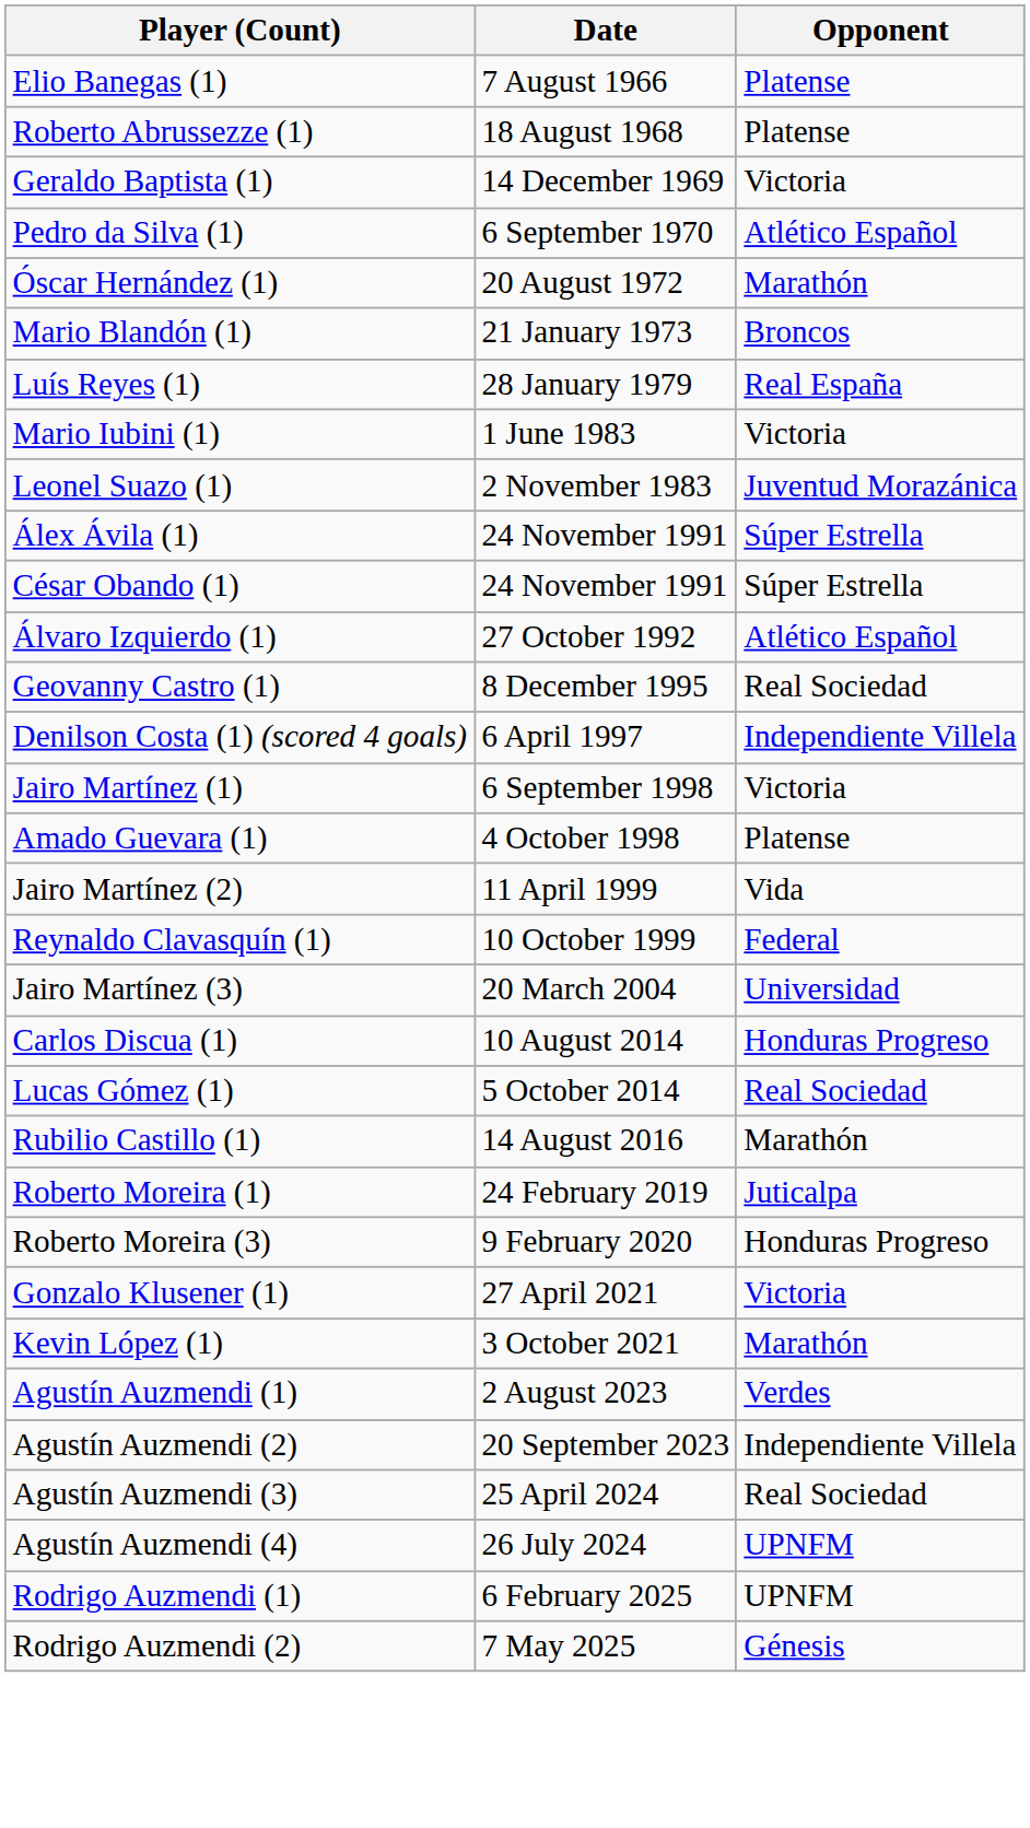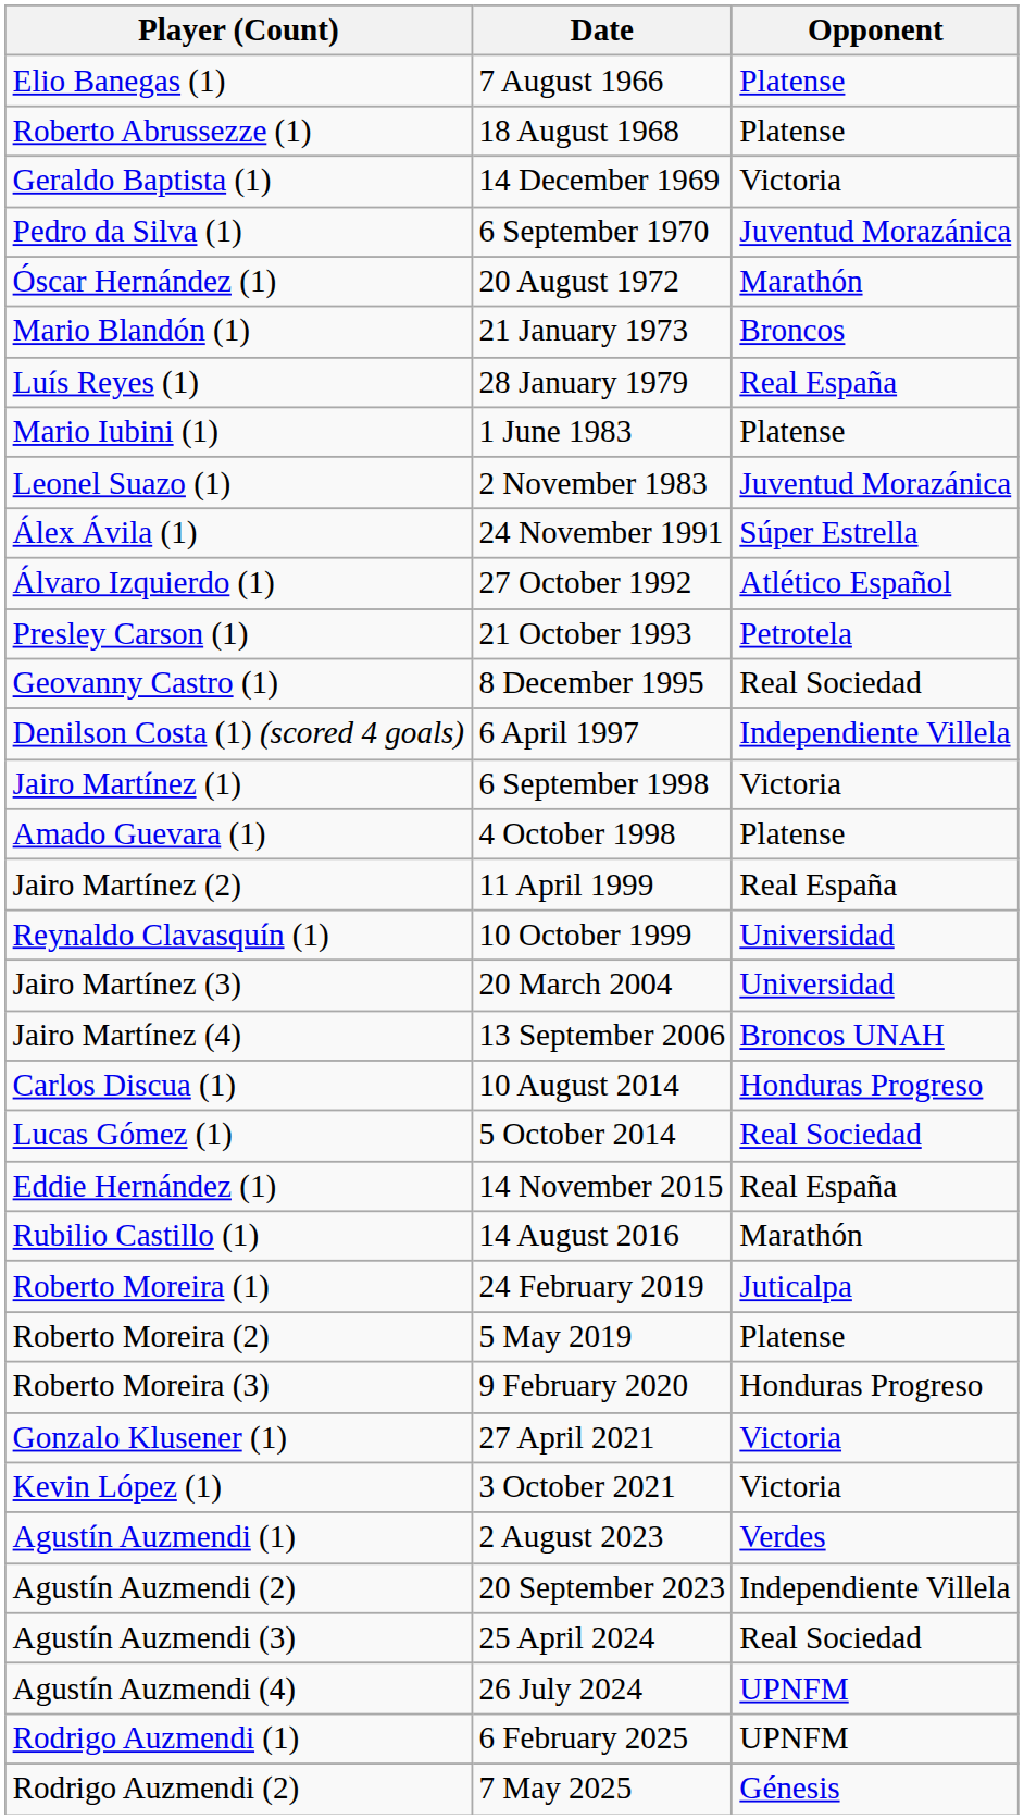 <table class="wikitable">
 <tr>
 <th>Player (Count)</th>
 <th>Date</th>
 <th>Opponent</th>
 </tr>
 <tr>
 <td> <a href='#'>Elio Banegas</a> (1)</td>
 <td>7 August 1966</td>
 <td><a href='#'>Platense</a></td>
 </tr>
 <tr>
 <td> <a href='#'>Roberto Abrussezze</a> (1)</td>
 <td>18 August 1968</td>
 <td>Platense</td>
 </tr>
 <tr>
 <td> <a href='#'>Geraldo Baptista</a> (1)</td>
 <td>14 December 1969</td>
 <td>Victoria</td>
 </tr>
 <tr>
 <td> <a href='#'>Pedro da Silva</a> (1)</td>
 <td>6 September 1970</td>
-<td><a href='#'>Atlético Español</a></td>
+<td><a href='#'>Juventud Morazánica</a></td>
 </tr>
 <tr>
 <td> <a href='#'>Óscar Hernández</a> (1)</td>
 <td>20 August 1972</td>
 <td><a href='#'>Marathón</a></td>
 </tr>
 <tr>
 <td> <a href='#'>Mario Blandón</a> (1)</td>
 <td>21 January 1973</td>
 <td><a href='#'>Broncos</a></td>
 </tr>
 <tr>
 <td> <a href='#'>Luís Reyes</a> (1)</td>
 <td>28 January 1979</td>
 <td><a href='#'>Real España</a></td>
 </tr>
 <tr>
 <td> <a href='#'>Mario Iubini</a> (1)</td>
 <td>1 June 1983</td>
-<td>Victoria</td>
+<td>Platense</td>
 </tr>
 <tr>
 <td> <a href='#'>Leonel Suazo</a> (1)</td>
 <td>2 November 1983</td>
 <td><a href='#'>Juventud Morazánica</a></td>
 </tr>
 <tr>
 <td> <a href='#'>Álex Ávila</a> (1)</td>
 <td>24 November 1991</td>
 <td><a href='#'>Súper Estrella</a></td>
 </tr>
 <tr>
-<td> <a href='#'>César Obando</a> (1)</td>
-<td>24 November 1991</td>
-<td>Súper Estrella</td>
-</tr>
-<tr>
 <td> <a href='#'>Álvaro Izquierdo</a> (1)</td>
 <td>27 October 1992</td>
 <td><a href='#'>Atlético Español</a></td>
+</tr>
+<tr>
+<td> <a href='#'>Presley Carson</a> (1)</td>
+<td>21 October 1993</td>
+<td><a href='#'>Petrotela</a></td>
 </tr>
 <tr>
 <td> <a href='#'>Geovanny Castro</a> (1)</td>
 <td>8 December 1995</td>
 <td>Real Sociedad</td>
 </tr>
 <tr>
 <td> <a href='#'>Denilson Costa</a> (1) <em>(scored 4 goals)</em></td>
 <td>6 April 1997</td>
 <td><a href='#'>Independiente Villela</a></td>
 </tr>
 <tr>
 <td> <a href='#'>Jairo Martínez</a> (1)</td>
 <td>6 September 1998</td>
 <td>Victoria</td>
 </tr>
 <tr>
 <td> <a href='#'>Amado Guevara</a> (1)</td>
 <td>4 October 1998</td>
 <td>Platense</td>
 </tr>
 <tr>
 <td> Jairo Martínez (2)</td>
 <td>11 April 1999</td>
-<td>Vida</td>
+<td>Real España</td>
 </tr>
 <tr>
 <td> <a href='#'>Reynaldo Clavasquín</a> (1)</td>
 <td>10 October 1999</td>
-<td><a href='#'>Federal</a></td>
+<td><a href='#'>Universidad</a></td>
 </tr>
 <tr>
 <td> Jairo Martínez (3)</td>
 <td>20 March 2004</td>
 <td><a href='#'>Universidad</a></td>
+</tr>
+<tr>
+<td> Jairo Martínez (4)</td>
+<td>13 September 2006</td>
+<td><a href='#'>Broncos UNAH</a></td>
 </tr>
 <tr>
 <td> <a href='#'>Carlos Discua</a> (1)</td>
 <td>10 August 2014</td>
 <td><a href='#'>Honduras Progreso</a></td>
 </tr>
 <tr>
 <td> <a href='#'>Lucas Gómez</a> (1)</td>
 <td>5 October 2014</td>
 <td><a href='#'>Real Sociedad</a></td>
 </tr>
 <tr>
+<td> <a href='#'>Eddie Hernández</a> (1)</td>
+<td>14 November 2015</td>
+<td>Real España</td>
+</tr>
+<tr>
 <td> <a href='#'>Rubilio Castillo</a> (1)</td>
 <td>14 August 2016</td>
 <td>Marathón</td>
 </tr>
 <tr>
 <td> <a href='#'>Roberto Moreira</a> (1)</td>
 <td>24 February 2019</td>
 <td><a href='#'>Juticalpa</a></td>
+</tr>
+<tr>
+<td> Roberto Moreira (2)</td>
+<td>5 May 2019</td>
+<td>Platense</td>
 </tr>
 <tr>
 <td> Roberto Moreira (3)</td>
 <td>9 February 2020</td>
 <td>Honduras Progreso</td>
 </tr>
 <tr>
 <td> <a href='#'>Gonzalo Klusener</a> (1)</td>
 <td>27 April 2021</td>
 <td><a href='#'>Victoria</a></td>
 </tr>
 <tr>
 <td> <a href='#'>Kevin López</a> (1)</td>
 <td>3 October 2021</td>
-<td><a href='#'>Marathón</a></td>
+<td>Victoria</td>
 </tr>
 <tr>
 <td> <a href='#'>Agustín Auzmendi</a> (1)</td>
 <td>2 August 2023</td>
 <td><a href='#'>Verdes</a></td>
 </tr>
 <tr>
 <td> Agustín Auzmendi (2)</td>
 <td>20 September 2023</td>
 <td>Independiente Villela</td>
 </tr>
 <tr>
 <td> Agustín Auzmendi (3)</td>
 <td>25 April 2024</td>
 <td>Real Sociedad</td>
 </tr>
 <tr>
 <td> Agustín Auzmendi (4)</td>
 <td>26 July 2024</td>
 <td><a href='#'>UPNFM</a></td>
 </tr>
 <tr>
 <td> <a href='#'>Rodrigo Auzmendi</a> (1)</td>
 <td>6 February 2025</td>
 <td>UPNFM</td>
 </tr>
 <tr>
 <td> Rodrigo Auzmendi (2)</td>
 <td>7 May 2025</td>
 <td><a href='#'>Génesis</a></td>
 </tr>
 </table>
